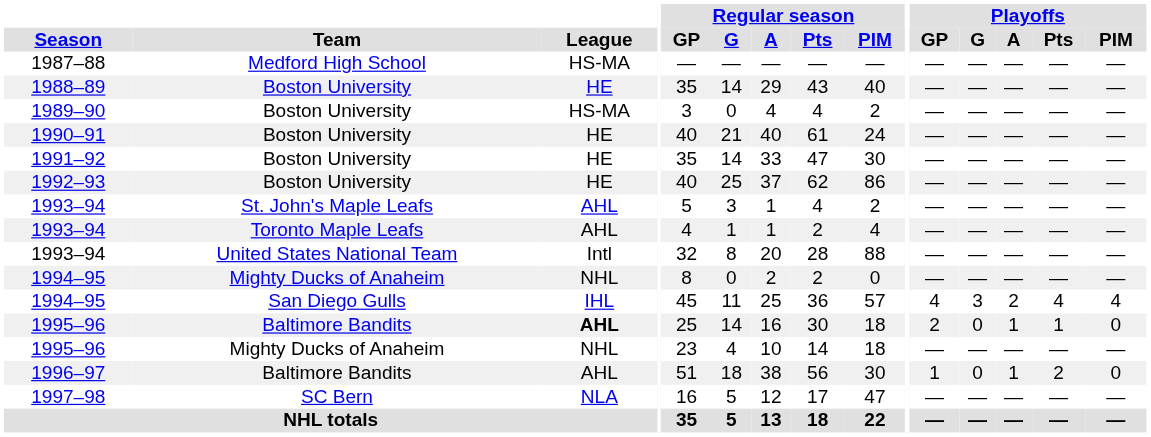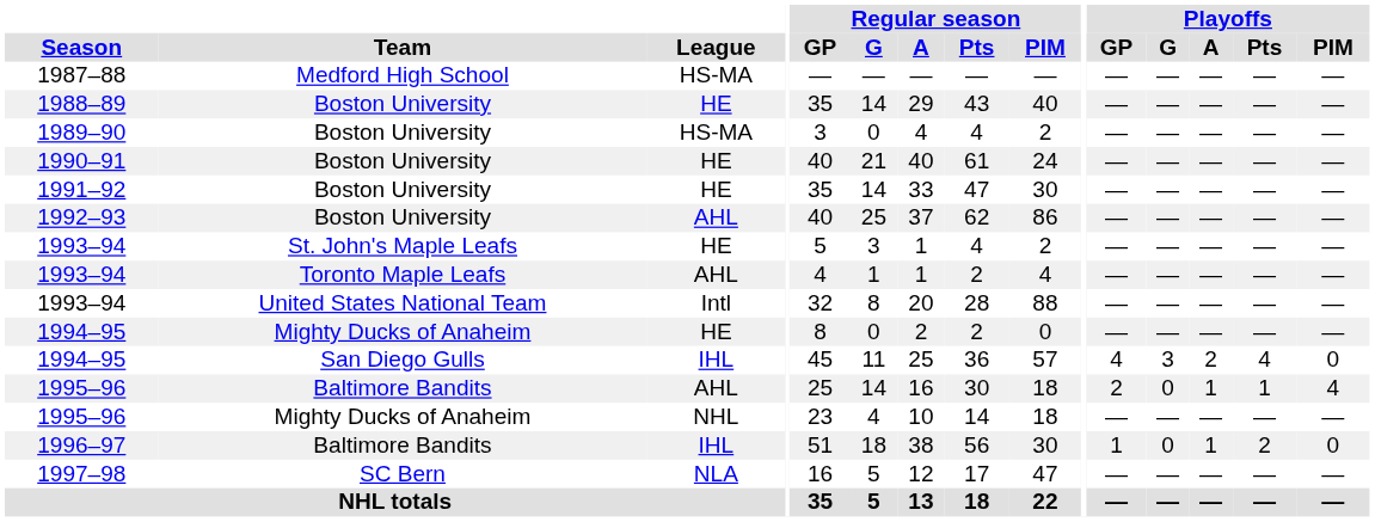 <table border="0" cellpadding="1" cellspacing="0" style="text-align:center; width:60em">
 <tr bgcolor="#e0e0e0">
 <th colspan="3" bgcolor="#ffffff"></th>
 <th rowspan="100" bgcolor="#ffffff"></th>
 <th colspan="5"><a href='#'>Regular season</a></th>
 <th rowspan="100" bgcolor="#ffffff"></th>
 <th colspan="5"><a href='#'>Playoffs</a></th>
 </tr>
 <tr bgcolor="#e0e0e0">
 <th><a href='#'>Season</a></th>
 <th>Team</th>
 <th>League</th>
 <th>GP</th>
 <th><a href='#'>G</a></th>
 <th><a href='#'>A</a></th>
 <th><a href='#'>Pts</a></th>
 <th><a href='#'>PIM</a></th>
 <th>GP</th>
 <th>G</th>
 <th>A</th>
 <th>Pts</th>
 <th>PIM</th>
 </tr>
 <tr>
 <td>1987–88</td>
 <td><a href='#'>Medford High School</a></td>
 <td>HS-MA</td>
 <td>—</td>
 <td>—</td>
 <td>—</td>
 <td>—</td>
 <td>—</td>
 <td>—</td>
 <td>—</td>
 <td>—</td>
 <td>—</td>
 <td>—</td>
 </tr>
 <tr bgcolor="#f0f0f0">
 <td><a href='#'>1988–89</a></td>
 <td><a href='#'>Boston University</a></td>
 <td><a href='#'>HE</a></td>
 <td>35</td>
 <td>14</td>
 <td>29</td>
 <td>43</td>
 <td>40</td>
 <td>—</td>
 <td>—</td>
 <td>—</td>
 <td>—</td>
 <td>—</td>
 </tr>
 <tr>
 <td><a href='#'>1989–90</a></td>
 <td>Boston University</td>
 <td>HS-MA</td>
 <td>3</td>
 <td>0</td>
 <td>4</td>
 <td>4</td>
 <td>2</td>
 <td>—</td>
 <td>—</td>
 <td>—</td>
 <td>—</td>
 <td>—</td>
 </tr>
 <tr bgcolor="#f0f0f0">
 <td><a href='#'>1990–91</a></td>
 <td>Boston University</td>
 <td>HE</td>
 <td>40</td>
 <td>21</td>
 <td>40</td>
 <td>61</td>
 <td>24</td>
 <td>—</td>
 <td>—</td>
 <td>—</td>
 <td>—</td>
 <td>—</td>
 </tr>
 <tr>
 <td><a href='#'>1991–92</a></td>
 <td>Boston University</td>
 <td>HE</td>
 <td>35</td>
 <td>14</td>
 <td>33</td>
 <td>47</td>
 <td>30</td>
 <td>—</td>
 <td>—</td>
 <td>—</td>
 <td>—</td>
 <td>—</td>
 </tr>
 <tr bgcolor="#f0f0f0">
 <td><a href='#'>1992–93</a></td>
 <td>Boston University</td>
-<td>HE</td>
+<td><a href='#'>AHL</a></td>
 <td>40</td>
 <td>25</td>
 <td>37</td>
 <td>62</td>
 <td>86</td>
 <td>—</td>
 <td>—</td>
 <td>—</td>
 <td>—</td>
 <td>—</td>
 </tr>
 <tr>
 <td><a href='#'>1993–94</a></td>
 <td><a href='#'>St. John's Maple Leafs</a></td>
-<td><a href='#'>AHL</a></td>
+<td>HE</td>
 <td>5</td>
 <td>3</td>
 <td>1</td>
 <td>4</td>
 <td>2</td>
 <td>—</td>
 <td>—</td>
 <td>—</td>
 <td>—</td>
 <td>—</td>
 </tr>
 <tr bgcolor="#f0f0f0">
 <td><a href='#'>1993–94</a></td>
 <td><a href='#'>Toronto Maple Leafs</a></td>
 <td>AHL</td>
 <td>4</td>
 <td>1</td>
 <td>1</td>
 <td>2</td>
 <td>4</td>
 <td>—</td>
 <td>—</td>
 <td>—</td>
 <td>—</td>
 <td>—</td>
 </tr>
 <tr>
 <td>1993–94</td>
 <td><a href='#'>United States National Team</a></td>
 <td>Intl</td>
 <td>32</td>
 <td>8</td>
 <td>20</td>
 <td>28</td>
 <td>88</td>
 <td>—</td>
 <td>—</td>
 <td>—</td>
 <td>—</td>
 <td>—</td>
 </tr>
 <tr bgcolor="#f0f0f0">
 <td><a href='#'>1994–95</a></td>
 <td><a href='#'>Mighty Ducks of Anaheim</a></td>
-<td>NHL</td>
+<td>HE</td>
 <td>8</td>
 <td>0</td>
 <td>2</td>
 <td>2</td>
 <td>0</td>
 <td>—</td>
 <td>—</td>
 <td>—</td>
 <td>—</td>
 <td>—</td>
 </tr>
 <tr>
 <td><a href='#'>1994–95</a></td>
 <td><a href='#'>San Diego Gulls</a></td>
 <td><a href='#'>IHL</a></td>
 <td>45</td>
 <td>11</td>
 <td>25</td>
 <td>36</td>
 <td>57</td>
 <td>4</td>
 <td>3</td>
 <td>2</td>
 <td>4</td>
-<td>4</td>
+<td>0</td>
 </tr>
 <tr bgcolor="#f0f0f0">
 <td><a href='#'>1995–96</a></td>
 <td><a href='#'>Baltimore Bandits</a></td>
-<td><strong>AHL</strong></td>
+<td>AHL</td>
 <td>25</td>
 <td>14</td>
 <td>16</td>
 <td>30</td>
 <td>18</td>
 <td>2</td>
 <td>0</td>
 <td>1</td>
 <td>1</td>
-<td>0</td>
+<td>4</td>
 </tr>
 <tr>
 <td><a href='#'>1995–96</a></td>
 <td>Mighty Ducks of Anaheim</td>
 <td>NHL</td>
 <td>23</td>
 <td>4</td>
 <td>10</td>
 <td>14</td>
 <td>18</td>
 <td>—</td>
 <td>—</td>
 <td>—</td>
 <td>—</td>
 <td>—</td>
 </tr>
 <tr bgcolor="#f0f0f0">
 <td><a href='#'>1996–97</a></td>
 <td>Baltimore Bandits</td>
-<td>AHL</td>
+<td><a href='#'>IHL</a></td>
 <td>51</td>
 <td>18</td>
 <td>38</td>
 <td>56</td>
 <td>30</td>
 <td>1</td>
 <td>0</td>
 <td>1</td>
 <td>2</td>
 <td>0</td>
 </tr>
 <tr>
 <td><a href='#'>1997–98</a></td>
 <td><a href='#'>SC Bern</a></td>
 <td><a href='#'>NLA</a></td>
 <td>16</td>
 <td>5</td>
 <td>12</td>
 <td>17</td>
 <td>47</td>
 <td>—</td>
 <td>—</td>
 <td>—</td>
 <td>—</td>
 <td>—</td>
 </tr>
 <tr bgcolor="#e0e0e0">
 <th colspan="3">NHL totals</th>
 <th>35</th>
 <th>5</th>
 <th>13</th>
 <th>18</th>
 <th>22</th>
 <th>—</th>
 <th>—</th>
 <th>—</th>
 <th>—</th>
 <th>—</th>
 </tr>
 </table>
